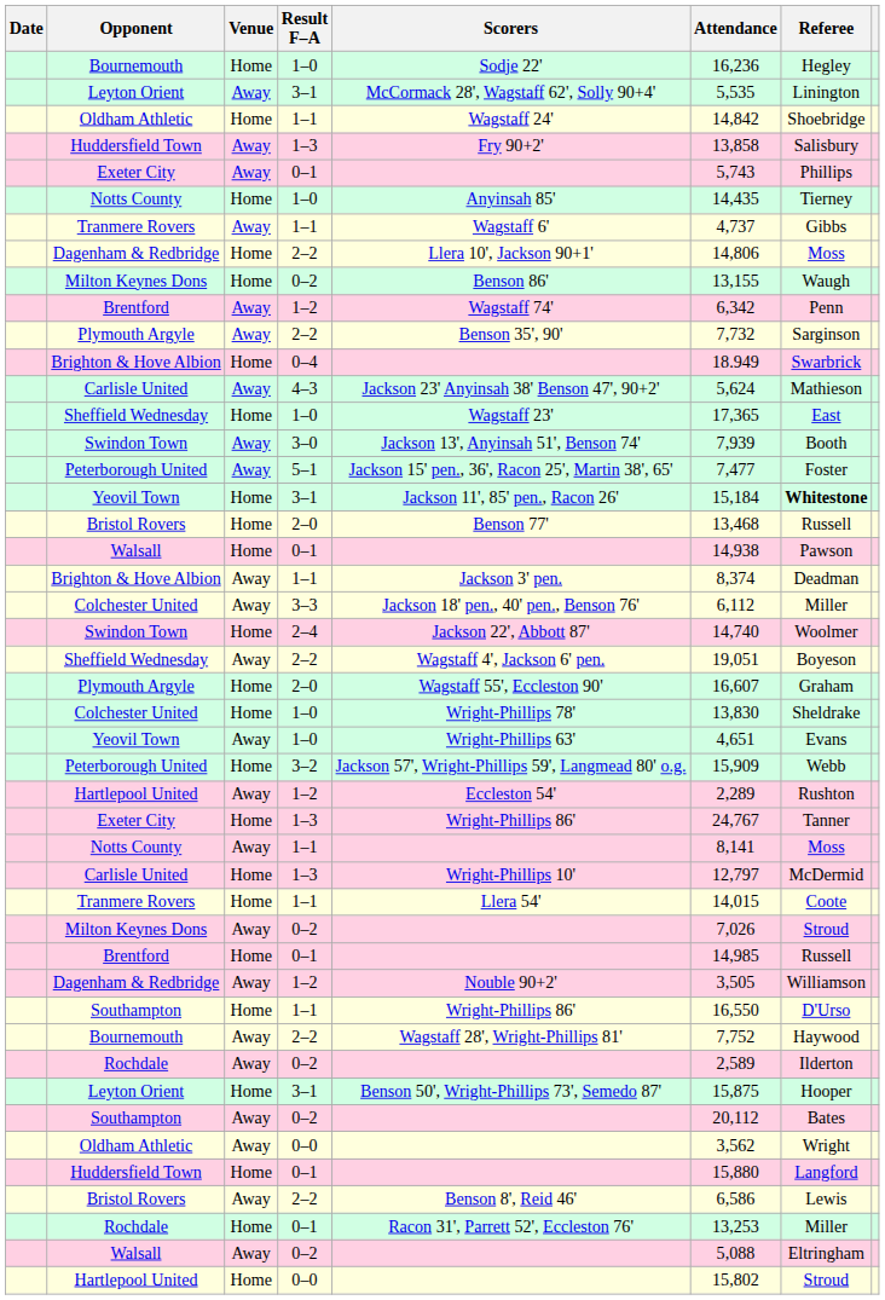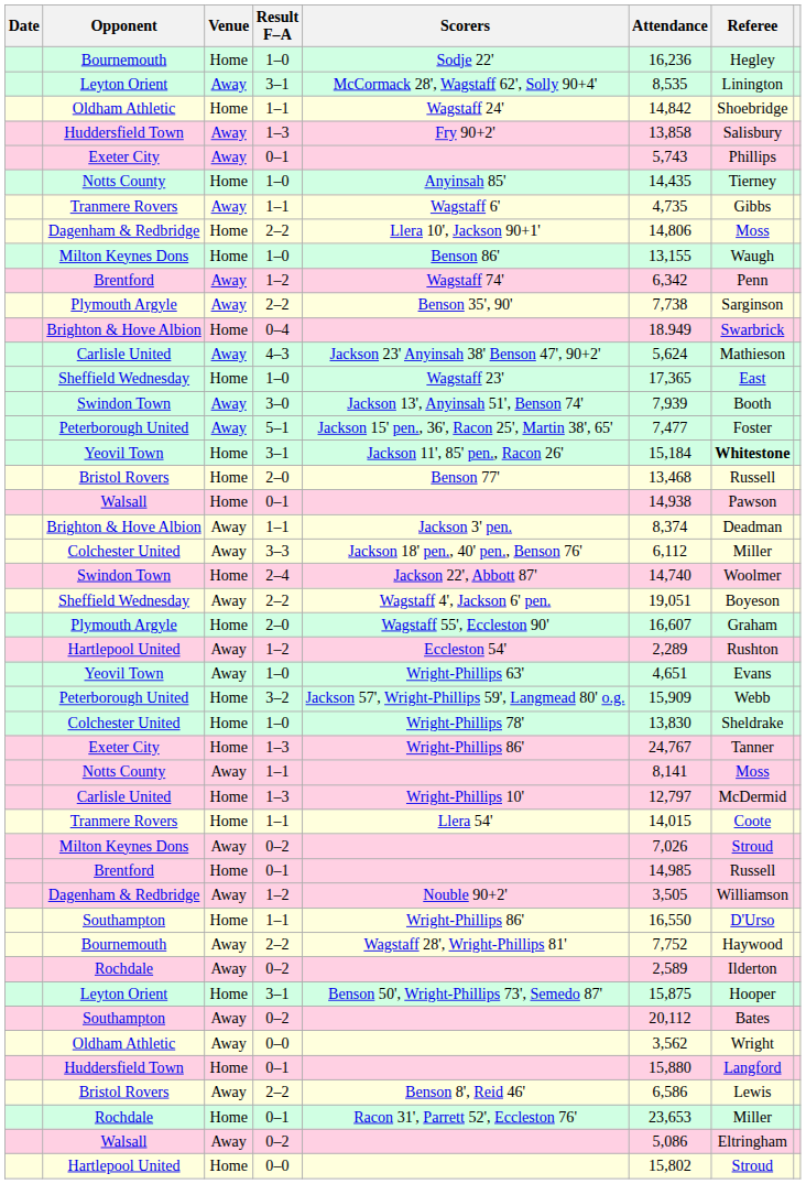 <table class="wikitable sortable" style="text-align:center">
 <tr>
 <th>Date</th>
 <th>Opponent</th>
 <th>Venue</th>
 <th>Result<br>F–A</th>
 <th class="unsortable">Scorers</th>
 <th>Attendance</th>
 <th class="unsortable">Referee</th>
 <th class="unsortable"></th>
 </tr>
 <tr bgcolor="#d0ffe3">
 <td></td>
 <td><a href='#'>Bournemouth</a></td>
 <td>Home</td>
 <td>1–0</td>
 <td><a href='#'>Sodje</a> 22'</td>
 <td>16,236</td>
 <td>Hegley</td>
 <td></td>
 </tr>
 <tr bgcolor="#d0ffe3">
 <td></td>
 <td><a href='#'>Leyton Orient</a></td>
 <td><a href='#'>Away</a></td>
 <td>3–1</td>
 <td><a href='#'>McCormack</a> 28', <a href='#'>Wagstaff</a> 62', <a href='#'>Solly</a> 90+4'</td>
-<td>5,535</td>
+<td>8,535</td>
 <td>Linington</td>
 <td></td>
 </tr>
 <tr bgcolor="#ffffdd">
 <td></td>
 <td><a href='#'>Oldham Athletic</a></td>
 <td>Home</td>
 <td>1–1</td>
 <td><a href='#'>Wagstaff</a> 24'</td>
 <td>14,842</td>
 <td>Shoebridge</td>
 <td></td>
 </tr>
 <tr bgcolor="#ffd0e3">
 <td></td>
 <td><a href='#'>Huddersfield Town</a></td>
 <td><a href='#'>Away</a></td>
 <td>1–3</td>
 <td><a href='#'>Fry</a> 90+2'</td>
 <td>13,858</td>
 <td>Salisbury</td>
 <td></td>
 </tr>
 <tr bgcolor="#ffd0e3">
 <td></td>
 <td><a href='#'>Exeter City</a></td>
 <td><a href='#'>Away</a></td>
 <td>0–1</td>
 <td></td>
 <td>5,743</td>
 <td>Phillips</td>
 <td></td>
 </tr>
 <tr bgcolor="#d0ffe3">
 <td></td>
 <td><a href='#'>Notts County</a></td>
 <td>Home</td>
 <td>1–0</td>
 <td><a href='#'>Anyinsah</a> 85'</td>
 <td>14,435</td>
 <td>Tierney</td>
 <td></td>
 </tr>
 <tr bgcolor="#ffffdd">
 <td></td>
 <td><a href='#'>Tranmere Rovers</a></td>
 <td><a href='#'>Away</a></td>
 <td>1–1</td>
 <td><a href='#'>Wagstaff</a> 6'</td>
-<td>4,737</td>
+<td>4,735</td>
 <td>Gibbs</td>
 <td></td>
 </tr>
 <tr bgcolor="#ffffdd">
 <td></td>
 <td><a href='#'>Dagenham & Redbridge</a></td>
 <td>Home</td>
 <td>2–2</td>
 <td><a href='#'>Llera</a> 10', <a href='#'>Jackson</a> 90+1'</td>
 <td>14,806</td>
 <td><a href='#'>Moss</a></td>
 <td></td>
 </tr>
 <tr bgcolor="#d0ffe3">
 <td></td>
 <td><a href='#'>Milton Keynes Dons</a></td>
 <td>Home</td>
-<td>0–2</td>
+<td>1–0</td>
 <td><a href='#'>Benson</a> 86'</td>
 <td>13,155</td>
 <td>Waugh</td>
 <td></td>
 </tr>
 <tr bgcolor="#ffd0e3">
 <td></td>
 <td><a href='#'>Brentford</a></td>
 <td><a href='#'>Away</a></td>
 <td>1–2</td>
 <td><a href='#'>Wagstaff</a> 74'</td>
 <td>6,342</td>
 <td>Penn</td>
 <td></td>
 </tr>
 <tr bgcolor="#ffffdd">
 <td></td>
 <td><a href='#'>Plymouth Argyle</a></td>
 <td><a href='#'>Away</a></td>
 <td>2–2</td>
 <td><a href='#'>Benson</a> 35', 90'</td>
-<td>7,732</td>
+<td>7,738</td>
 <td>Sarginson</td>
 <td></td>
 </tr>
 <tr bgcolor="#ffd0e3">
 <td></td>
 <td><a href='#'>Brighton & Hove Albion</a></td>
 <td>Home</td>
 <td>0–4</td>
 <td></td>
 <td>18.949</td>
 <td><a href='#'>Swarbrick</a></td>
 <td></td>
 </tr>
 <tr bgcolor="#d0ffe3">
 <td></td>
 <td><a href='#'>Carlisle United</a></td>
 <td><a href='#'>Away</a></td>
 <td>4–3</td>
 <td><a href='#'>Jackson</a> 23' <a href='#'>Anyinsah</a> 38' <a href='#'>Benson</a> 47', 90+2'</td>
 <td>5,624</td>
 <td>Mathieson</td>
 <td></td>
 </tr>
 <tr bgcolor="#d0ffe3">
 <td></td>
 <td><a href='#'>Sheffield Wednesday</a></td>
 <td>Home</td>
 <td>1–0</td>
 <td><a href='#'>Wagstaff</a> 23'</td>
 <td>17,365</td>
 <td><a href='#'>East</a></td>
 <td></td>
 </tr>
 <tr bgcolor="#d0ffe3">
 <td></td>
 <td><a href='#'>Swindon Town</a></td>
 <td><a href='#'>Away</a></td>
 <td>3–0</td>
 <td><a href='#'>Jackson</a> 13', <a href='#'>Anyinsah</a> 51', <a href='#'>Benson</a> 74'</td>
 <td>7,939</td>
 <td>Booth</td>
 <td></td>
 </tr>
 <tr bgcolor="#d0ffe3">
 <td></td>
 <td><a href='#'>Peterborough United</a></td>
 <td><a href='#'>Away</a></td>
 <td>5–1</td>
 <td><a href='#'>Jackson</a> 15' <a href='#'>pen.</a>, 36', <a href='#'>Racon</a> 25', <a href='#'>Martin</a> 38', 65'</td>
 <td>7,477</td>
 <td>Foster</td>
 <td></td>
 </tr>
 <tr bgcolor="#d0ffe3">
 <td></td>
 <td><a href='#'>Yeovil Town</a></td>
 <td>Home</td>
 <td>3–1</td>
 <td><a href='#'>Jackson</a> 11', 85' <a href='#'>pen.</a>, <a href='#'>Racon</a> 26'</td>
 <td>15,184</td>
 <td><strong>Whitestone</strong></td>
 <td></td>
 </tr>
 <tr bgcolor="#ffffdd">
 <td></td>
 <td><a href='#'>Bristol Rovers</a></td>
 <td>Home</td>
 <td>2–0</td>
 <td><a href='#'>Benson</a> 77'</td>
 <td>13,468</td>
 <td>Russell</td>
 <td></td>
 </tr>
 <tr bgcolor="#ffd0e3">
 <td></td>
 <td><a href='#'>Walsall</a></td>
 <td>Home</td>
 <td>0–1</td>
 <td></td>
 <td>14,938</td>
 <td>Pawson</td>
 <td></td>
 </tr>
 <tr bgcolor="#ffffdd">
 <td></td>
 <td><a href='#'>Brighton & Hove Albion</a></td>
 <td>Away</td>
 <td>1–1</td>
 <td><a href='#'>Jackson</a> 3' <a href='#'>pen.</a></td>
 <td>8,374</td>
 <td>Deadman</td>
 <td></td>
 </tr>
 <tr bgcolor="#ffffdd">
 <td></td>
 <td><a href='#'>Colchester United</a></td>
 <td>Away</td>
 <td>3–3</td>
 <td><a href='#'>Jackson</a> 18' <a href='#'>pen.</a>, 40' <a href='#'>pen.</a>, <a href='#'>Benson</a> 76'</td>
 <td>6,112</td>
 <td>Miller</td>
 <td></td>
 </tr>
 <tr bgcolor="#ffd0e3">
 <td></td>
 <td><a href='#'>Swindon Town</a></td>
 <td>Home</td>
 <td>2–4</td>
 <td><a href='#'>Jackson</a> 22', <a href='#'>Abbott</a> 87'</td>
 <td>14,740</td>
 <td>Woolmer</td>
 <td></td>
 </tr>
 <tr bgcolor="#ffffdd">
 <td></td>
 <td><a href='#'>Sheffield Wednesday</a></td>
 <td>Away</td>
 <td>2–2</td>
 <td><a href='#'>Wagstaff</a> 4', <a href='#'>Jackson</a> 6' <a href='#'>pen.</a></td>
 <td>19,051</td>
 <td>Boyeson</td>
 <td></td>
 </tr>
 <tr bgcolor="#d0ffe3">
 <td></td>
 <td><a href='#'>Plymouth Argyle</a></td>
 <td>Home</td>
 <td>2–0</td>
 <td><a href='#'>Wagstaff</a> 55', <a href='#'>Eccleston</a> 90'</td>
 <td>16,607</td>
 <td>Graham</td>
 <td></td>
 </tr>
-<tr bgcolor="#d0ffe3">
+<tr bgcolor="#ffd0e3">
 <td></td>
-<td><a href='#'>Colchester United</a></td>
-<td>Home</td>
-<td>1–0</td>
-<td><a href='#'>Wright-Phillips</a> 78'</td>
-<td>13,830</td>
-<td>Sheldrake</td>
+<td><a href='#'>Hartlepool United</a></td>
+<td>Away</td>
+<td>1–2</td>
+<td><a href='#'>Eccleston</a> 54'</td>
+<td>2,289</td>
+<td>Rushton</td>
 <td></td>
 </tr>
 <tr bgcolor="#d0ffe3">
 <td></td>
 <td><a href='#'>Yeovil Town</a></td>
 <td>Away</td>
 <td>1–0</td>
 <td><a href='#'>Wright-Phillips</a> 63'</td>
 <td>4,651</td>
 <td>Evans</td>
 <td></td>
 </tr>
 <tr bgcolor="#d0ffe3">
 <td></td>
 <td><a href='#'>Peterborough United</a></td>
 <td>Home</td>
 <td>3–2</td>
 <td><a href='#'>Jackson</a> 57', <a href='#'>Wright-Phillips</a> 59', <a href='#'>Langmead</a> 80' <a href='#'>o.g.</a></td>
 <td>15,909</td>
 <td>Webb</td>
 <td></td>
 </tr>
-<tr bgcolor="#ffd0e3">
+<tr bgcolor="#d0ffe3">
 <td></td>
-<td><a href='#'>Hartlepool United</a></td>
-<td>Away</td>
-<td>1–2</td>
-<td><a href='#'>Eccleston</a> 54'</td>
-<td>2,289</td>
-<td>Rushton</td>
+<td><a href='#'>Colchester United</a></td>
+<td>Home</td>
+<td>1–0</td>
+<td><a href='#'>Wright-Phillips</a> 78'</td>
+<td>13,830</td>
+<td>Sheldrake</td>
 <td></td>
 </tr>
 <tr bgcolor="#ffd0e3">
 <td></td>
 <td><a href='#'>Exeter City</a></td>
 <td>Home</td>
 <td>1–3</td>
 <td><a href='#'>Wright-Phillips</a> 86'</td>
 <td>24,767</td>
 <td>Tanner</td>
 <td></td>
 </tr>
 <tr bgcolor="#ffd0e3">
 <td></td>
 <td><a href='#'>Notts County</a></td>
 <td>Away</td>
 <td>1–1</td>
 <td></td>
 <td>8,141</td>
 <td><a href='#'>Moss</a></td>
 <td></td>
 </tr>
 <tr bgcolor="#ffd0e3">
 <td></td>
 <td><a href='#'>Carlisle United</a></td>
 <td>Home</td>
 <td>1–3</td>
 <td><a href='#'>Wright-Phillips</a> 10'</td>
 <td>12,797</td>
 <td>McDermid</td>
 <td></td>
 </tr>
 <tr bgcolor="#ffffdd">
 <td></td>
 <td><a href='#'>Tranmere Rovers</a></td>
 <td>Home</td>
 <td>1–1</td>
 <td><a href='#'>Llera</a> 54'</td>
 <td>14,015</td>
 <td><a href='#'>Coote</a></td>
 <td></td>
 </tr>
 <tr bgcolor="#ffd0e3">
 <td></td>
 <td><a href='#'>Milton Keynes Dons</a></td>
 <td>Away</td>
 <td>0–2</td>
 <td></td>
 <td>7,026</td>
 <td><a href='#'>Stroud</a></td>
 <td></td>
 </tr>
 <tr bgcolor="#ffd0e3">
 <td></td>
 <td><a href='#'>Brentford</a></td>
 <td>Home</td>
 <td>0–1</td>
 <td></td>
 <td>14,985</td>
 <td>Russell</td>
 <td></td>
 </tr>
 <tr bgcolor="#ffd0e3">
 <td></td>
 <td><a href='#'>Dagenham & Redbridge</a></td>
 <td>Away</td>
 <td>1–2</td>
 <td><a href='#'>Nouble</a> 90+2'</td>
 <td>3,505</td>
 <td>Williamson</td>
 <td></td>
 </tr>
 <tr bgcolor="#ffffdd">
 <td></td>
 <td><a href='#'>Southampton</a></td>
 <td>Home</td>
 <td>1–1</td>
 <td><a href='#'>Wright-Phillips</a> 86'</td>
 <td>16,550</td>
 <td><a href='#'>D'Urso</a></td>
 <td></td>
 </tr>
 <tr bgcolor="#ffffdd">
 <td></td>
 <td><a href='#'>Bournemouth</a></td>
 <td>Away</td>
 <td>2–2</td>
 <td><a href='#'>Wagstaff</a> 28', <a href='#'>Wright-Phillips</a> 81'</td>
 <td>7,752</td>
 <td>Haywood</td>
 <td></td>
 </tr>
 <tr bgcolor="#ffd0e3">
 <td></td>
 <td><a href='#'>Rochdale</a></td>
 <td>Away</td>
 <td>0–2</td>
 <td></td>
 <td>2,589</td>
 <td>Ilderton</td>
 <td></td>
 </tr>
 <tr bgcolor="#d0ffe3">
 <td></td>
 <td><a href='#'>Leyton Orient</a></td>
 <td>Home</td>
 <td>3–1</td>
 <td><a href='#'>Benson</a> 50', <a href='#'>Wright-Phillips</a> 73', <a href='#'>Semedo</a> 87'</td>
 <td>15,875</td>
 <td>Hooper</td>
 <td></td>
 </tr>
 <tr bgcolor="#ffd0e3">
 <td></td>
 <td><a href='#'>Southampton</a></td>
 <td>Away</td>
 <td>0–2</td>
 <td></td>
 <td>20,112</td>
 <td>Bates</td>
 <td></td>
 </tr>
 <tr bgcolor="#ffffdd">
 <td></td>
 <td><a href='#'>Oldham Athletic</a></td>
 <td>Away</td>
 <td>0–0</td>
 <td></td>
 <td>3,562</td>
 <td>Wright</td>
 <td></td>
 </tr>
 <tr bgcolor="#ffd0e3">
 <td></td>
 <td><a href='#'>Huddersfield Town</a></td>
 <td>Home</td>
 <td>0–1</td>
 <td></td>
 <td>15,880</td>
 <td><a href='#'>Langford</a></td>
 <td></td>
 </tr>
 <tr bgcolor="#ffffdd">
 <td></td>
 <td><a href='#'>Bristol Rovers</a></td>
 <td>Away</td>
 <td>2–2</td>
 <td><a href='#'>Benson</a> 8', <a href='#'>Reid</a> 46'</td>
 <td>6,586</td>
 <td>Lewis</td>
 <td></td>
 </tr>
 <tr bgcolor="#d0ffe3">
 <td></td>
 <td><a href='#'>Rochdale</a></td>
 <td>Home</td>
 <td>0–1</td>
 <td><a href='#'>Racon</a> 31', <a href='#'>Parrett</a> 52', <a href='#'>Eccleston</a> 76'</td>
-<td>13,253</td>
+<td>23,653</td>
 <td>Miller</td>
 <td></td>
 </tr>
 <tr bgcolor="#ffd0e3">
 <td></td>
 <td><a href='#'>Walsall</a></td>
 <td>Away</td>
 <td>0–2</td>
 <td></td>
-<td>5,088</td>
+<td>5,086</td>
 <td>Eltringham</td>
 <td></td>
 </tr>
 <tr bgcolor="#ffffdd">
 <td></td>
 <td><a href='#'>Hartlepool United</a></td>
 <td>Home</td>
 <td>0–0</td>
 <td></td>
 <td>15,802</td>
 <td><a href='#'>Stroud</a></td>
 <td></td>
 </tr>
 </table>
